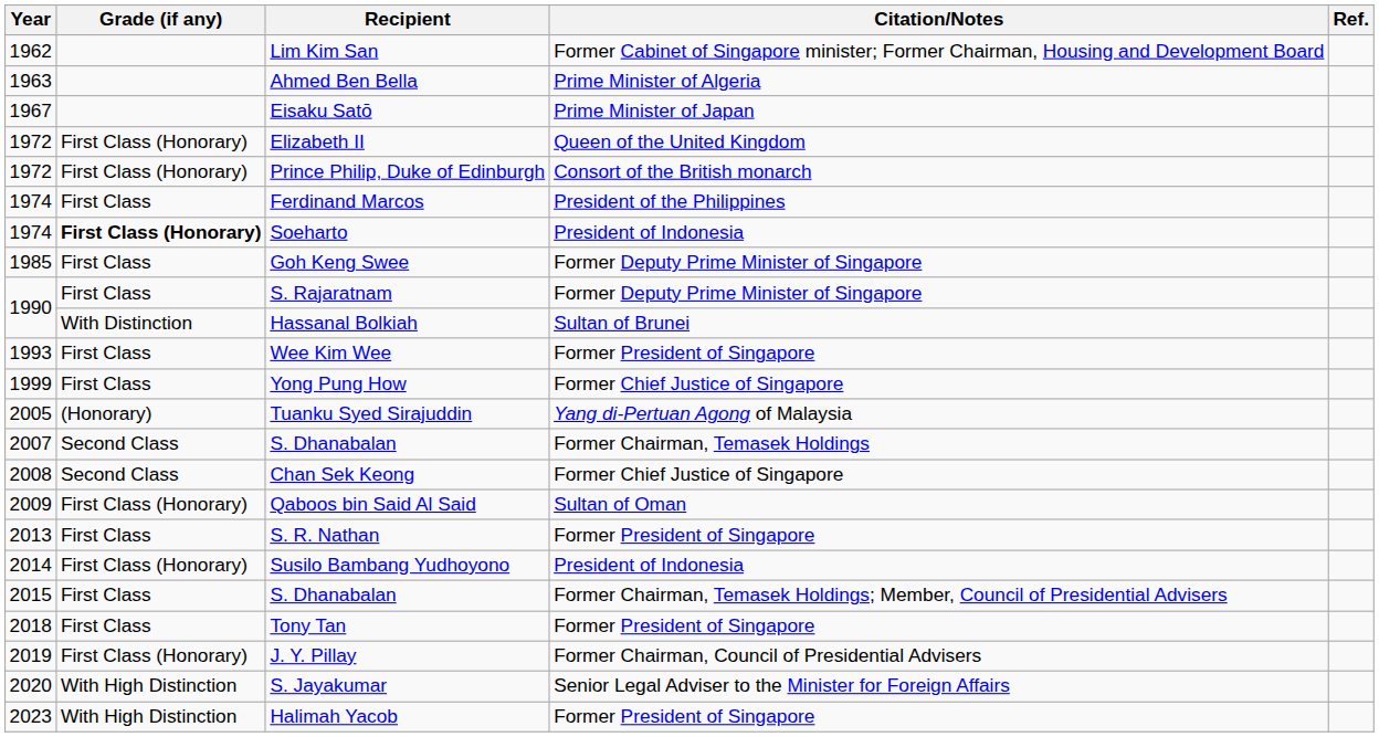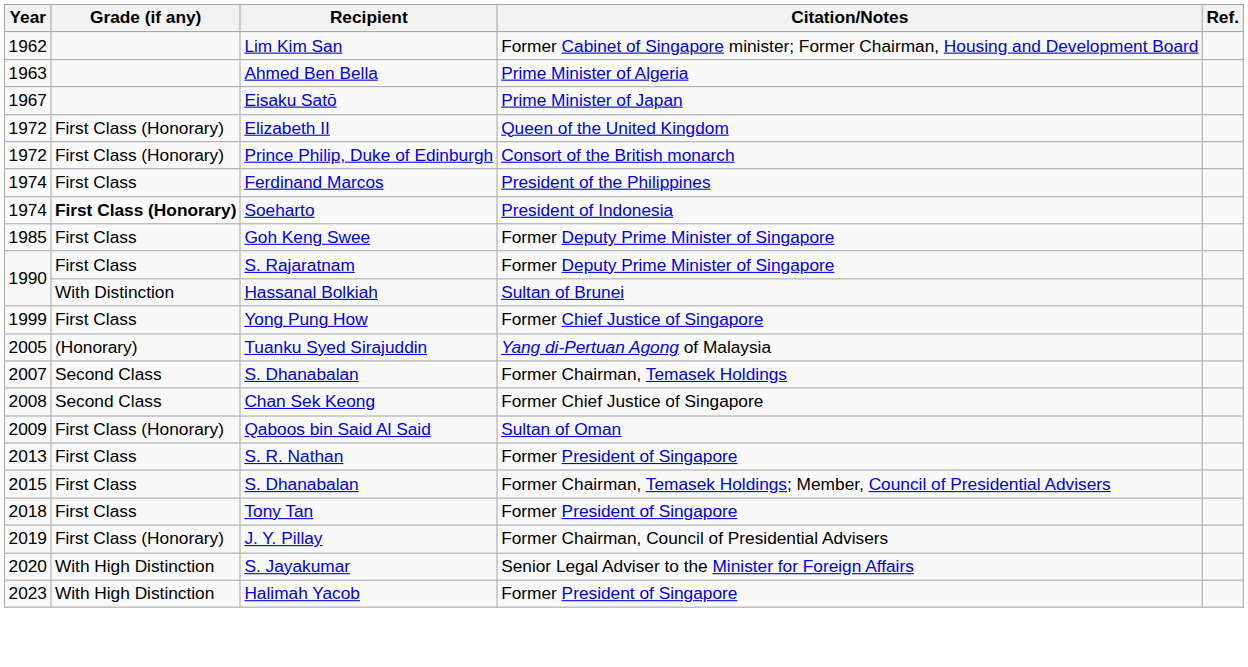 <table class="wikitable">
 <tr>
 <th>Year</th>
 <th>Grade (if any)</th>
 <th>Recipient</th>
 <th>Citation/Notes</th>
 <th>Ref.</th>
 </tr>
 <tr>
 <td>1962</td>
 <td></td>
 <td><a href='#'>Lim Kim San</a></td>
 <td>Former <a href='#'>Cabinet of Singapore</a> minister; Former Chairman, <a href='#'>Housing and Development Board</a></td>
 <td></td>
 </tr>
 <tr>
 <td>1963</td>
 <td></td>
 <td><a href='#'>Ahmed Ben Bella</a></td>
 <td><a href='#'>Prime Minister of Algeria</a></td>
 <td></td>
 </tr>
 <tr>
 <td>1967</td>
 <td></td>
 <td><a href='#'>Eisaku Satō</a></td>
 <td><a href='#'>Prime Minister of Japan</a></td>
 <td></td>
 </tr>
 <tr>
 <td>1972</td>
 <td>First Class (Honorary)</td>
 <td><a href='#'>Elizabeth II</a></td>
 <td><a href='#'>Queen of the United Kingdom</a></td>
 <td></td>
 </tr>
 <tr>
 <td>1972</td>
 <td>First Class (Honorary)</td>
 <td><a href='#'>Prince Philip, Duke of Edinburgh</a></td>
 <td><a href='#'>Consort of the British monarch</a></td>
 <td></td>
 </tr>
 <tr>
 <td>1974</td>
 <td>First Class</td>
 <td><a href='#'>Ferdinand Marcos</a></td>
 <td><a href='#'>President of the Philippines</a></td>
 <td></td>
 </tr>
 <tr>
 <td>1974</td>
 <td><strong>First Class (Honorary)</strong></td>
 <td><a href='#'>Soeharto</a></td>
 <td><a href='#'>President of Indonesia</a></td>
 <td></td>
 </tr>
 <tr>
 <td>1985</td>
 <td>First Class</td>
 <td><a href='#'>Goh Keng Swee</a></td>
 <td>Former <a href='#'>Deputy Prime Minister of Singapore</a></td>
 <td></td>
 </tr>
 <tr>
 <td rowspan="2">1990</td>
 <td>First Class</td>
 <td><a href='#'>S. Rajaratnam</a></td>
 <td>Former <a href='#'>Deputy Prime Minister of Singapore</a></td>
 <td></td>
 </tr>
 <tr>
 <td>With Distinction</td>
 <td><a href='#'>Hassanal Bolkiah</a></td>
 <td><a href='#'>Sultan of Brunei</a></td>
 <td></td>
 </tr>
 <tr>
-<td>1993</td>
-<td>First Class</td>
-<td><a href='#'>Wee Kim Wee</a></td>
-<td>Former <a href='#'>President of Singapore</a></td>
-<td></td>
-</tr>
-<tr>
 <td>1999</td>
 <td>First Class</td>
 <td><a href='#'>Yong Pung How</a></td>
 <td>Former <a href='#'>Chief Justice of Singapore</a></td>
 <td></td>
 </tr>
 <tr>
 <td>2005</td>
 <td>(Honorary)</td>
 <td><a href='#'>Tuanku Syed Sirajuddin</a></td>
 <td><em><a href='#'>Yang di-Pertuan Agong</a></em> of Malaysia</td>
 <td></td>
 </tr>
 <tr>
 <td>2007</td>
 <td>Second Class</td>
 <td><a href='#'>S. Dhanabalan</a></td>
 <td>Former Chairman, <a href='#'>Temasek Holdings</a></td>
 <td></td>
 </tr>
 <tr>
 <td>2008</td>
 <td>Second Class</td>
 <td><a href='#'>Chan Sek Keong</a></td>
 <td>Former Chief Justice of Singapore</td>
 <td></td>
 </tr>
 <tr>
 <td>2009</td>
 <td>First Class (Honorary)</td>
 <td><a href='#'>Qaboos bin Said Al Said</a></td>
 <td><a href='#'>Sultan of Oman</a></td>
 <td></td>
 </tr>
 <tr>
 <td>2013</td>
 <td>First Class</td>
 <td><a href='#'>S. R. Nathan</a></td>
 <td>Former <a href='#'>President of Singapore</a></td>
 <td></td>
 </tr>
 <tr>
-<td>2014</td>
-<td>First Class (Honorary)</td>
-<td><a href='#'>Susilo Bambang Yudhoyono</a></td>
-<td><a href='#'>President of Indonesia</a></td>
-<td></td>
-</tr>
-<tr>
 <td>2015</td>
 <td>First Class</td>
 <td><a href='#'>S. Dhanabalan</a></td>
 <td>Former Chairman, <a href='#'>Temasek Holdings</a>; Member, <a href='#'>Council of Presidential Advisers</a></td>
 <td></td>
 </tr>
 <tr>
 <td>2018</td>
 <td>First Class</td>
 <td><a href='#'>Tony Tan</a></td>
 <td>Former <a href='#'>President of Singapore</a></td>
 <td></td>
 </tr>
 <tr>
 <td>2019</td>
 <td>First Class (Honorary)</td>
 <td><a href='#'>J. Y. Pillay</a></td>
 <td>Former Chairman, Council of Presidential Advisers</td>
 <td></td>
 </tr>
 <tr>
 <td>2020</td>
 <td>With High Distinction</td>
 <td><a href='#'>S. Jayakumar</a></td>
 <td>Senior Legal Adviser to the <a href='#'>Minister for Foreign Affairs</a></td>
 <td></td>
 </tr>
 <tr>
 <td>2023</td>
 <td>With High Distinction</td>
 <td><a href='#'>Halimah Yacob</a></td>
 <td>Former <a href='#'>President of Singapore</a></td>
 <td></td>
 </tr>
 </table>
